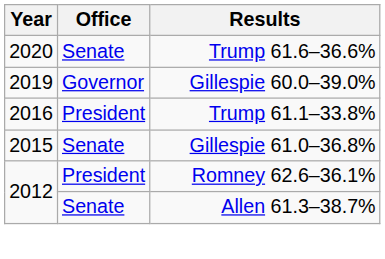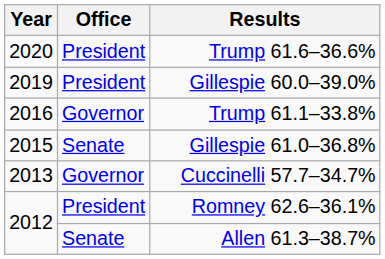 <table class=wikitable>
 <tr>
 <th width="30">Year</th>
 <th width="60">Office</th>
 <th width="180">Results</th>
 </tr>
 <tr>
 <td>2020</td>
-<td><a href='#'>Senate</a></td>
+<td><a href='#'>President</a></td>
 <td align="right" ><a href='#'>Trump</a> 61.6–36.6%</td>
 </tr>
 <tr>
 <td>2019</td>
-<td><a href='#'>Governor</a></td>
+<td><a href='#'>President</a></td>
 <td align="right" ><a href='#'>Gillespie</a> 60.0–39.0%</td>
 </tr>
 <tr>
 <td>2016</td>
-<td><a href='#'>President</a></td>
+<td><a href='#'>Governor</a></td>
 <td align="right" ><a href='#'>Trump</a> 61.1–33.8%</td>
 </tr>
 <tr>
 <td>2015</td>
 <td><a href='#'>Senate</a></td>
 <td align="right" ><a href='#'>Gillespie</a> 61.0–36.8%</td>
+</tr>
+<tr>
+<td>2013</td>
+<td><a href='#'>Governor</a></td>
+<td align="right" ><a href='#'>Cuccinelli</a> 57.7–34.7%</td>
 </tr>
 <tr>
 <td rowspan="2">2012</td>
 <td><a href='#'>President</a></td>
 <td align="right" ><a href='#'>Romney</a> 62.6–36.1%</td>
 </tr>
 <tr>
 <td><a href='#'>Senate</a></td>
 <td align="right" ><a href='#'>Allen</a> 61.3–38.7%</td>
 </tr>
 </table>
